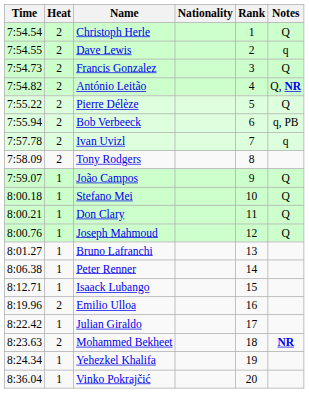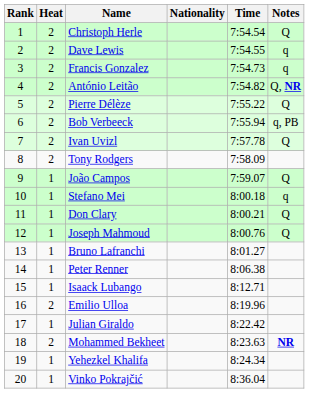 <table class="wikitable sortable" style="text-align:center">
 <tr>
-<th>Time</th>
+<th>Rank</th>
 <th>Heat</th>
 <th>Name</th>
 <th>Nationality</th>
-<th>Rank</th>
+<th>Time</th>
 <th>Notes</th>
 </tr>
 <tr bgcolor=ccffcc>
-<td>7:54.54</td>
+<td>1</td>
 <td>2</td>
 <td align="left"><a href='#'>Christoph Herle</a></td>
 <td align=left></td>
-<td>1</td>
+<td>7:54.54</td>
 <td>Q</td>
 </tr>
 <tr bgcolor=ccffcc>
-<td>7:54.55</td>
+<td>2</td>
 <td>2</td>
 <td align="left"><a href='#'>Dave Lewis</a></td>
 <td align=left></td>
-<td>2</td>
+<td>7:54.55</td>
 <td>q</td>
 </tr>
 <tr bgcolor=ccffcc>
-<td>7:54.73</td>
+<td>3</td>
 <td>2</td>
 <td align="left"><a href='#'>Francis Gonzalez</a></td>
 <td align=left></td>
-<td>3</td>
+<td>7:54.73</td>
+<td>q</td>
+</tr>
+<tr bgcolor=ccffcc>
+<td>4</td>
+<td>2</td>
+<td align="left"><a href='#'>António Leitão</a></td>
+<td align=left></td>
+<td>7:54.82</td>
+<td>Q, <strong><a href='#'>NR</a></strong></td>
+</tr>
+<tr bgcolor=ddffdd>
+<td>5</td>
+<td>2</td>
+<td align="left"><a href='#'>Pierre Délèze</a></td>
+<td align=left></td>
+<td>7:55.22</td>
+<td>Q</td>
+</tr>
+<tr bgcolor=ddffdd>
+<td>6</td>
+<td>2</td>
+<td align="left"><a href='#'>Bob Verbeeck</a></td>
+<td align=left></td>
+<td>7:55.94</td>
+<td>q, PB</td>
+</tr>
+<tr bgcolor=ddffdd>
+<td>7</td>
+<td>2</td>
+<td align="left"><a href='#'>Ivan Uvizl</a></td>
+<td align=left></td>
+<td>7:57.78</td>
+<td>Q</td>
+</tr>
+<tr>
+<td>8</td>
+<td>2</td>
+<td align="left"><a href='#'>Tony Rodgers</a></td>
+<td align=left></td>
+<td>7:58.09</td>
+<td></td>
+</tr>
+<tr bgcolor=ccffcc>
+<td>9</td>
+<td>1</td>
+<td align="left"><a href='#'>João Campos</a></td>
+<td align=left></td>
+<td>7:59.07</td>
 <td>Q</td>
 </tr>
 <tr bgcolor=ccffcc>
-<td>7:54.82</td>
-<td>2</td>
-<td align="left"><a href='#'>António Leitão</a></td>
+<td>10</td>
+<td>1</td>
+<td align="left"><a href='#'>Stefano Mei</a></td>
 <td align=left></td>
-<td>4</td>
-<td>Q, <strong><a href='#'>NR</a></strong></td>
-</tr>
-<tr bgcolor=ddffdd>
-<td>7:55.22</td>
-<td>2</td>
-<td align="left"><a href='#'>Pierre Délèze</a></td>
-<td align=left></td>
-<td>5</td>
-<td>Q</td>
-</tr>
-<tr bgcolor=ddffdd>
-<td>7:55.94</td>
-<td>2</td>
-<td align="left"><a href='#'>Bob Verbeeck</a></td>
-<td align=left></td>
-<td>6</td>
-<td>q, PB</td>
-</tr>
-<tr bgcolor=ddffdd>
-<td>7:57.78</td>
-<td>2</td>
-<td align="left"><a href='#'>Ivan Uvizl</a></td>
-<td align=left></td>
-<td>7</td>
+<td>8:00.18</td>
 <td>q</td>
 </tr>
-<tr>
-<td>7:58.09</td>
-<td>2</td>
-<td align="left"><a href='#'>Tony Rodgers</a></td>
+<tr bgcolor=ccffcc>
+<td>11</td>
+<td>1</td>
+<td align="left"><a href='#'>Don Clary</a></td>
 <td align=left></td>
-<td>8</td>
-<td></td>
-</tr>
-<tr bgcolor=ccffcc>
-<td>7:59.07</td>
-<td>1</td>
-<td align="left"><a href='#'>João Campos</a></td>
-<td align=left></td>
-<td>9</td>
+<td>8:00.21</td>
 <td>Q</td>
 </tr>
 <tr bgcolor=ccffcc>
-<td>8:00.18</td>
-<td>1</td>
-<td align="left"><a href='#'>Stefano Mei</a></td>
-<td align=left></td>
-<td>10</td>
-<td>Q</td>
-</tr>
-<tr bgcolor=ccffcc>
-<td>8:00.21</td>
-<td>1</td>
-<td align="left"><a href='#'>Don Clary</a></td>
-<td align=left></td>
-<td>11</td>
-<td>Q</td>
-</tr>
-<tr bgcolor=ccffcc>
-<td>8:00.76</td>
+<td>12</td>
 <td>1</td>
 <td align="left"><a href='#'>Joseph Mahmoud</a></td>
 <td align=left></td>
-<td>12</td>
+<td>8:00.76</td>
 <td>Q</td>
 </tr>
 <tr>
-<td>8:01.27</td>
+<td>13</td>
 <td>1</td>
 <td align="left"><a href='#'>Bruno Lafranchi</a></td>
 <td align=left></td>
-<td>13</td>
+<td>8:01.27</td>
 <td></td>
 </tr>
 <tr>
-<td>8:06.38</td>
+<td>14</td>
 <td>1</td>
 <td align="left"><a href='#'>Peter Renner</a></td>
 <td align=left></td>
-<td>14</td>
+<td>8:06.38</td>
 <td></td>
 </tr>
 <tr>
-<td>8:12.71</td>
+<td>15</td>
 <td>1</td>
 <td align="left"><a href='#'>Isaack Lubango</a></td>
 <td align=left></td>
-<td>15</td>
+<td>8:12.71</td>
 <td></td>
 </tr>
 <tr>
-<td>8:19.96</td>
+<td>16</td>
 <td>2</td>
 <td align="left"><a href='#'>Emilio Ulloa</a></td>
 <td align=left></td>
-<td>16</td>
+<td>8:19.96</td>
 <td></td>
 </tr>
 <tr>
-<td>8:22.42</td>
+<td>17</td>
 <td>1</td>
 <td align="left"><a href='#'>Julian Giraldo</a></td>
 <td align=left></td>
-<td>17</td>
+<td>8:22.42</td>
 <td></td>
 </tr>
 <tr>
-<td>8:23.63</td>
+<td>18</td>
 <td>2</td>
 <td align="left"><a href='#'>Mohammed Bekheet</a></td>
 <td align=left></td>
-<td>18</td>
+<td>8:23.63</td>
 <td><strong><a href='#'>NR</a></strong></td>
 </tr>
 <tr>
-<td>8:24.34</td>
+<td>19</td>
 <td>1</td>
 <td align="left"><a href='#'>Yehezkel Khalifa</a></td>
 <td align=left></td>
-<td>19</td>
+<td>8:24.34</td>
 <td></td>
 </tr>
 <tr>
-<td>8:36.04</td>
+<td>20</td>
 <td>1</td>
 <td align="left"><a href='#'>Vinko Pokrajčić</a></td>
 <td align=left></td>
-<td>20</td>
+<td>8:36.04</td>
 <td></td>
 </tr>
 </table>
